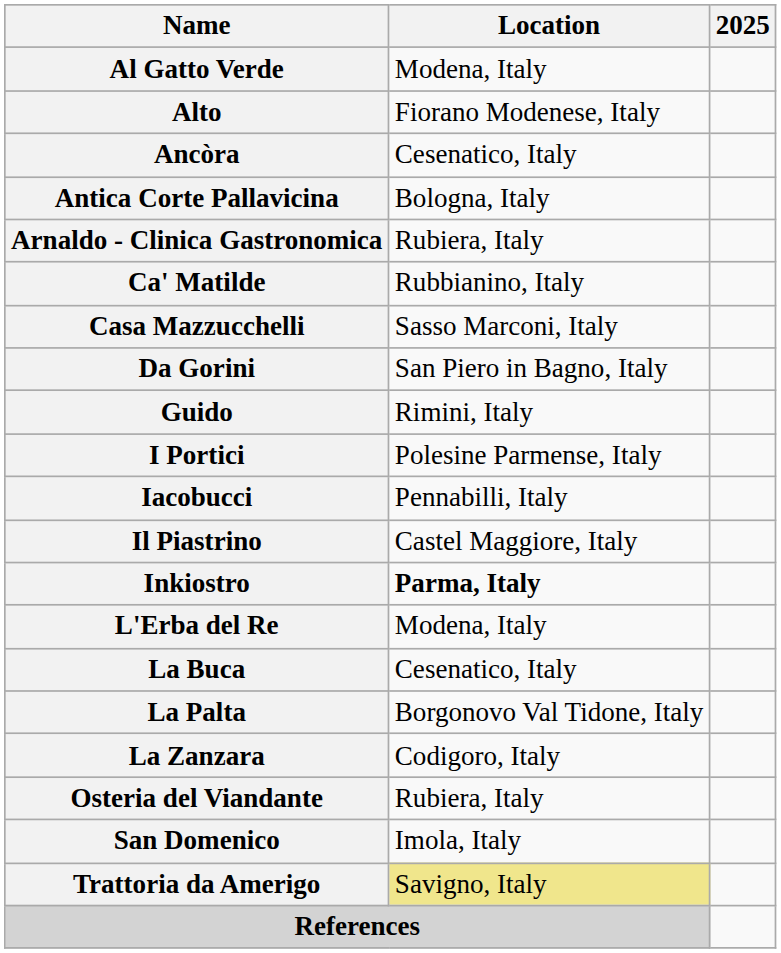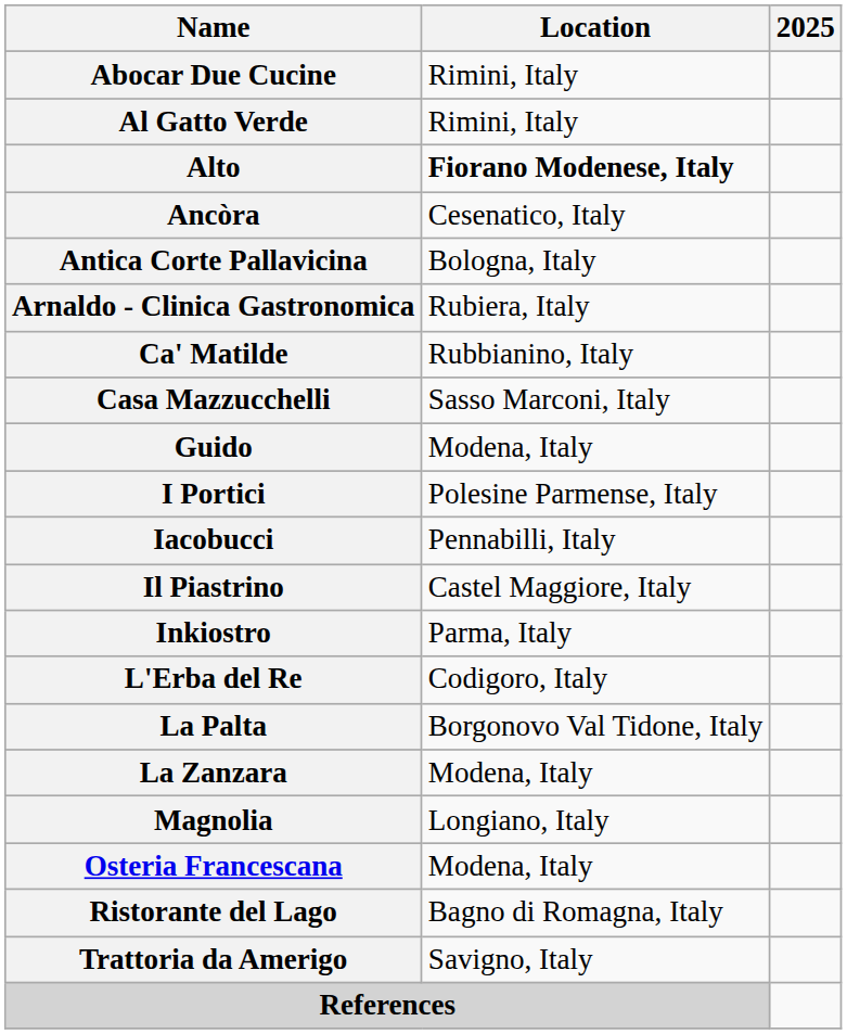 <table class="wikitable sortable plainrowheaders" style="text-align:left;">
 <tr>
 <th scope="col">Name</th>
 <th scope="col">Location</th>
 <th scope="col">2025</th>
 </tr>
 <tr>
+<th scope="row">Abocar Due Cucine</th>
+<td>Rimini, Italy</td>
+<td></td>
+</tr>
+<tr>
 <th scope="row">Al Gatto Verde</th>
-<td>Modena, Italy</td>
+<td>Rimini, Italy</td>
 <td></td>
 </tr>
 <tr>
 <th scope="row">Alto</th>
-<td>Fiorano Modenese, Italy</td>
+<td><strong>Fiorano Modenese, Italy</strong></td>
 <td></td>
 </tr>
 <tr>
 <th scope="row">Ancòra</th>
 <td>Cesenatico, Italy</td>
 <td></td>
 </tr>
 <tr>
 <th scope="row">Antica Corte Pallavicina</th>
 <td>Bologna, Italy</td>
 <td></td>
 </tr>
 <tr>
 <th scope="row">Arnaldo - Clinica Gastronomica</th>
 <td>Rubiera, Italy</td>
 <td></td>
 </tr>
 <tr>
 <th scope="row">Ca' Matilde</th>
 <td>Rubbianino, Italy</td>
 <td></td>
 </tr>
 <tr>
 <th scope="row">Casa Mazzucchelli</th>
 <td>Sasso Marconi, Italy</td>
 <td></td>
 </tr>
 <tr>
-<th scope="row">Da Gorini</th>
-<td>San Piero in Bagno, Italy</td>
-<td></td>
-</tr>
-<tr>
 <th scope="row">Guido</th>
-<td>Rimini, Italy</td>
+<td>Modena, Italy</td>
 <td></td>
 </tr>
 <tr>
 <th scope="row">I Portici</th>
 <td>Polesine Parmense, Italy</td>
 <td></td>
 </tr>
 <tr>
 <th scope="row">Iacobucci</th>
 <td>Pennabilli, Italy</td>
 <td></td>
 </tr>
 <tr>
 <th scope="row">Il Piastrino</th>
 <td>Castel Maggiore, Italy</td>
 <td></td>
 </tr>
 <tr>
 <th scope="row">Inkiostro</th>
-<td><strong>Parma, Italy</strong></td>
+<td>Parma, Italy</td>
 <td></td>
 </tr>
 <tr>
 <th scope="row">L'Erba del Re</th>
-<td>Modena, Italy</td>
-<td></td>
-</tr>
-<tr>
-<th scope="row">La Buca</th>
-<td>Cesenatico, Italy</td>
+<td>Codigoro, Italy</td>
 <td></td>
 </tr>
 <tr>
 <th scope="row">La Palta</th>
 <td>Borgonovo Val Tidone, Italy</td>
 <td></td>
 </tr>
 <tr>
 <th scope="row">La Zanzara</th>
-<td>Codigoro, Italy</td>
+<td>Modena, Italy</td>
 <td></td>
 </tr>
 <tr>
-<th scope="row">Osteria del Viandante</th>
-<td>Rubiera, Italy</td>
+<th scope="row">Magnolia</th>
+<td>Longiano, Italy</td>
 <td></td>
 </tr>
 <tr>
-<th scope="row">San Domenico</th>
-<td>Imola, Italy</td>
+<th scope="row"><a href='#'>Osteria Francescana</a></th>
+<td>Modena, Italy</td>
+<td></td>
+</tr>
+<tr>
+<th scope="row">Ristorante del Lago</th>
+<td>Bagno di Romagna, Italy</td>
 <td></td>
 </tr>
 <tr>
 <th scope="row">Trattoria da Amerigo</th>
-<td style="background: khaki;">Savigno, Italy</td>
+<td>Savigno, Italy</td>
 <td></td>
 </tr>
 <tr>
 <th colspan="2" style="text-align: center; background: lightgray;">References</th>
 <td style="text-align: center;"></td>
 </tr>
 </table>
